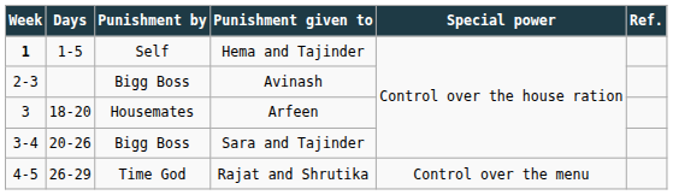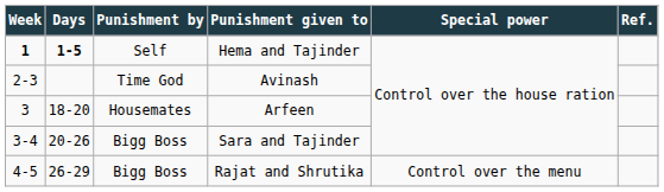 <table class="wikitable" style=" text-align:center; font-size:90%; line-height:20px; width:auto;">
 <tr>
 <th scope="col" style="background:#1E3A45; color:#fff;">Week</th>
 <th scope="col" style="background:#1E3A45; color:#fff;">Days</th>
 <th scope="col" style="background:#1E3A45; color:#fff;">Punishment by</th>
 <th scope="col" style="background:#1E3A45; color:#fff;">Punishment given to</th>
 <th scope="col" style="background:#1E3A45; color:#fff;">Special power</th>
 <th scope="col" style="background:#1E3A45; color:#fff;">Ref.</th>
 </tr>
 <tr>
 <td><strong>1</strong></td>
-<td>1-5</td>
+<td><strong>1-5</strong></td>
 <td>Self</td>
 <td>Hema and Tajinder</td>
 <td rowspan="4">Control over the house ration</td>
 <td></td>
 </tr>
 <tr>
 <td>2-3</td>
 <td></td>
-<td>Bigg Boss</td>
+<td>Time God</td>
 <td>Avinash</td>
 <td></td>
 </tr>
 <tr>
 <td>3</td>
 <td>18-20</td>
 <td>Housemates</td>
 <td>Arfeen</td>
 <td></td>
 </tr>
 <tr>
 <td>3-4</td>
 <td>20-26</td>
 <td>Bigg Boss</td>
 <td>Sara and Tajinder</td>
 <td></td>
 </tr>
 <tr>
 <td>4-5</td>
 <td>26-29</td>
-<td>Time God</td>
+<td>Bigg Boss</td>
 <td>Rajat and Shrutika</td>
 <td>Control over the menu</td>
 <td></td>
 </tr>
 </table>
